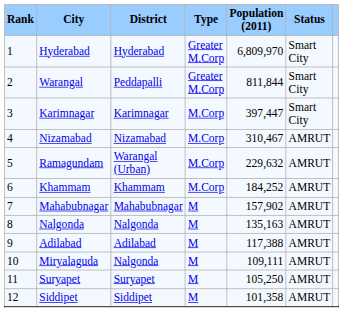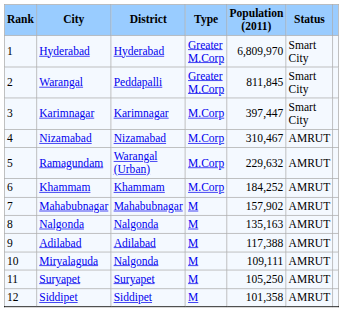 <table class="wikitable"  style="border:1px solid black; width:79%; width:200px;">
 <tr>
 <th style="background:#9cf; width:5%;">Rank</th>
 <th style="background:#9cf; width:10%;">City</th>
 <th style="background:#9cf; width:10%;">District</th>
 <th style="background:#9cf; width:10%;">Type</th>
 <th style="background:#9cf; width:15%;">Population (2011)</th>
 <th style="background:#9cf; width:15%;">Status</th>
 <th style="background:#9cf; width:15%;"></th>
 </tr>
 <tr style="background:#f4f9ff;">
 <td>1</td>
 <td><a href='#'>Hyderabad</a></td>
 <td><a href='#'>Hyderabad</a></td>
 <td><a href='#'>Greater M.Corp</a></td>
 <td style="text-align:right;">6,809,970</td>
 <td>Smart City</td>
 <td></td>
 </tr>
 <tr style="background:#f4f9ff;">
 <td>2</td>
 <td><a href='#'>Warangal</a></td>
 <td><a href='#'>Peddapalli</a></td>
 <td><a href='#'>Greater M.Corp</a></td>
-<td style="text-align:right;">811,844</td>
+<td style="text-align:right;">811,845</td>
 <td>Smart City</td>
 <td></td>
 </tr>
 <tr style="background:#f4f9ff;">
 <td>3</td>
 <td><a href='#'>Karimnagar</a></td>
 <td><a href='#'>Karimnagar</a></td>
 <td><a href='#'>M.Corp</a></td>
 <td style="text-align:right;">397,447</td>
 <td>Smart City</td>
 <td></td>
 </tr>
 <tr style="background:#f4f9ff;">
 <td>4</td>
 <td><a href='#'>Nizamabad</a></td>
 <td><a href='#'>Nizamabad</a></td>
 <td><a href='#'>M.Corp</a></td>
 <td style="text-align:right;">310,467</td>
 <td>AMRUT</td>
 <td></td>
 </tr>
 <tr style="background:#f4f9ff;">
 <td>5</td>
 <td><a href='#'>Ramagundam</a></td>
 <td><a href='#'>Warangal (Urban)</a></td>
 <td><a href='#'>M.Corp</a></td>
 <td style="text-align:right;">229,632</td>
 <td>AMRUT</td>
 <td></td>
 </tr>
 <tr style="background:#f4f9ff;">
 <td>6</td>
 <td><a href='#'>Khammam</a></td>
 <td><a href='#'>Khammam</a></td>
 <td><a href='#'>M.Corp</a></td>
 <td style="text-align:right;">184,252</td>
 <td>AMRUT</td>
 <td></td>
 </tr>
 <tr style="background:#f4f9ff;">
 <td>7</td>
 <td><a href='#'>Mahabubnagar</a></td>
 <td><a href='#'>Mahabubnagar</a></td>
 <td><a href='#'>M</a></td>
 <td style="text-align:right;">157,902</td>
 <td>AMRUT</td>
 <td></td>
 </tr>
 <tr style="background:#f4f9ff;">
 <td>8</td>
 <td><a href='#'>Nalgonda</a></td>
 <td><a href='#'>Nalgonda</a></td>
 <td><a href='#'>M</a></td>
 <td style="text-align:right;">135,163</td>
 <td>AMRUT</td>
 <td></td>
 </tr>
 <tr style="background:#f4f9ff;">
 <td>9</td>
 <td><a href='#'>Adilabad</a></td>
 <td><a href='#'>Adilabad</a></td>
 <td><a href='#'>M</a></td>
 <td style="text-align:right;">117,388</td>
 <td>AMRUT</td>
 <td></td>
 </tr>
 <tr style="background:#f4f9ff;">
 <td>10</td>
 <td><a href='#'>Miryalaguda</a></td>
 <td><a href='#'>Nalgonda</a></td>
 <td><a href='#'>M</a></td>
 <td style="text-align:right;">109,111</td>
 <td>AMRUT</td>
 <td></td>
 </tr>
 <tr style="background:#f4f9ff;">
 <td>11</td>
 <td><a href='#'>Suryapet</a></td>
 <td><a href='#'>Suryapet</a></td>
 <td><a href='#'>M</a></td>
 <td style="text-align:right;">105,250</td>
 <td>AMRUT</td>
 <td></td>
 </tr>
 <tr style="background:#f4f9ff;">
 <td>12</td>
 <td><a href='#'>Siddipet</a></td>
 <td><a href='#'>Siddipet</a></td>
 <td><a href='#'>M</a></td>
 <td style="text-align:right;">101,358</td>
 <td>AMRUT</td>
 <td></td>
 </tr>
 <tr style="background:#f4f9ff;" |>
 </tr>
 <tr style="background:#f4f9ff;">
 </tr>
 </table>
